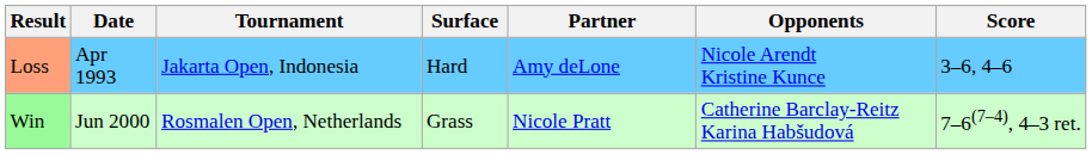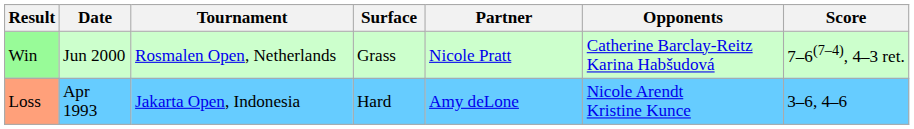 <table class="wikitable">
 <tr>
 <th width=40>Result</th>
 <th width=60>Date</th>
 <th width=200>Tournament</th>
 <th width=60>Surface</th>
 <th width=140>Partner</th>
 <th width=180>Opponents</th>
 <th width=110>Score</th>
 </tr>
+<tr bgcolor="#ccffcc">
+<td style="background:#98fb98;">Win</td>
+<td>Jun 2000</td>
+<td><a href='#'>Rosmalen Open</a>, Netherlands</td>
+<td>Grass</td>
+<td> <a href='#'>Nicole Pratt</a></td>
+<td> <a href='#'>Catherine Barclay-Reitz</a> <br>  <a href='#'>Karina Habšudová</a></td>
+<td>7–6<sup>(7–4)</sup>, 4–3 ret.</td>
+</tr>
 <tr bgcolor="#66ccff">
 <td style="background:#ffa07a;">Loss</td>
 <td>Apr 1993</td>
 <td><a href='#'>Jakarta Open</a>, Indonesia</td>
 <td>Hard</td>
 <td> <a href='#'>Amy deLone</a></td>
 <td> <a href='#'>Nicole Arendt</a> <br>  <a href='#'>Kristine Kunce</a></td>
 <td>3–6, 4–6</td>
 </tr>
-<tr bgcolor="#ccffcc">
-<td style="background:#98fb98;">Win</td>
-<td>Jun 2000</td>
-<td><a href='#'>Rosmalen Open</a>, Netherlands</td>
-<td>Grass</td>
-<td> <a href='#'>Nicole Pratt</a></td>
-<td> <a href='#'>Catherine Barclay-Reitz</a> <br>  <a href='#'>Karina Habšudová</a></td>
-<td>7–6<sup>(7–4)</sup>, 4–3 ret.</td>
-</tr>
 </table>
